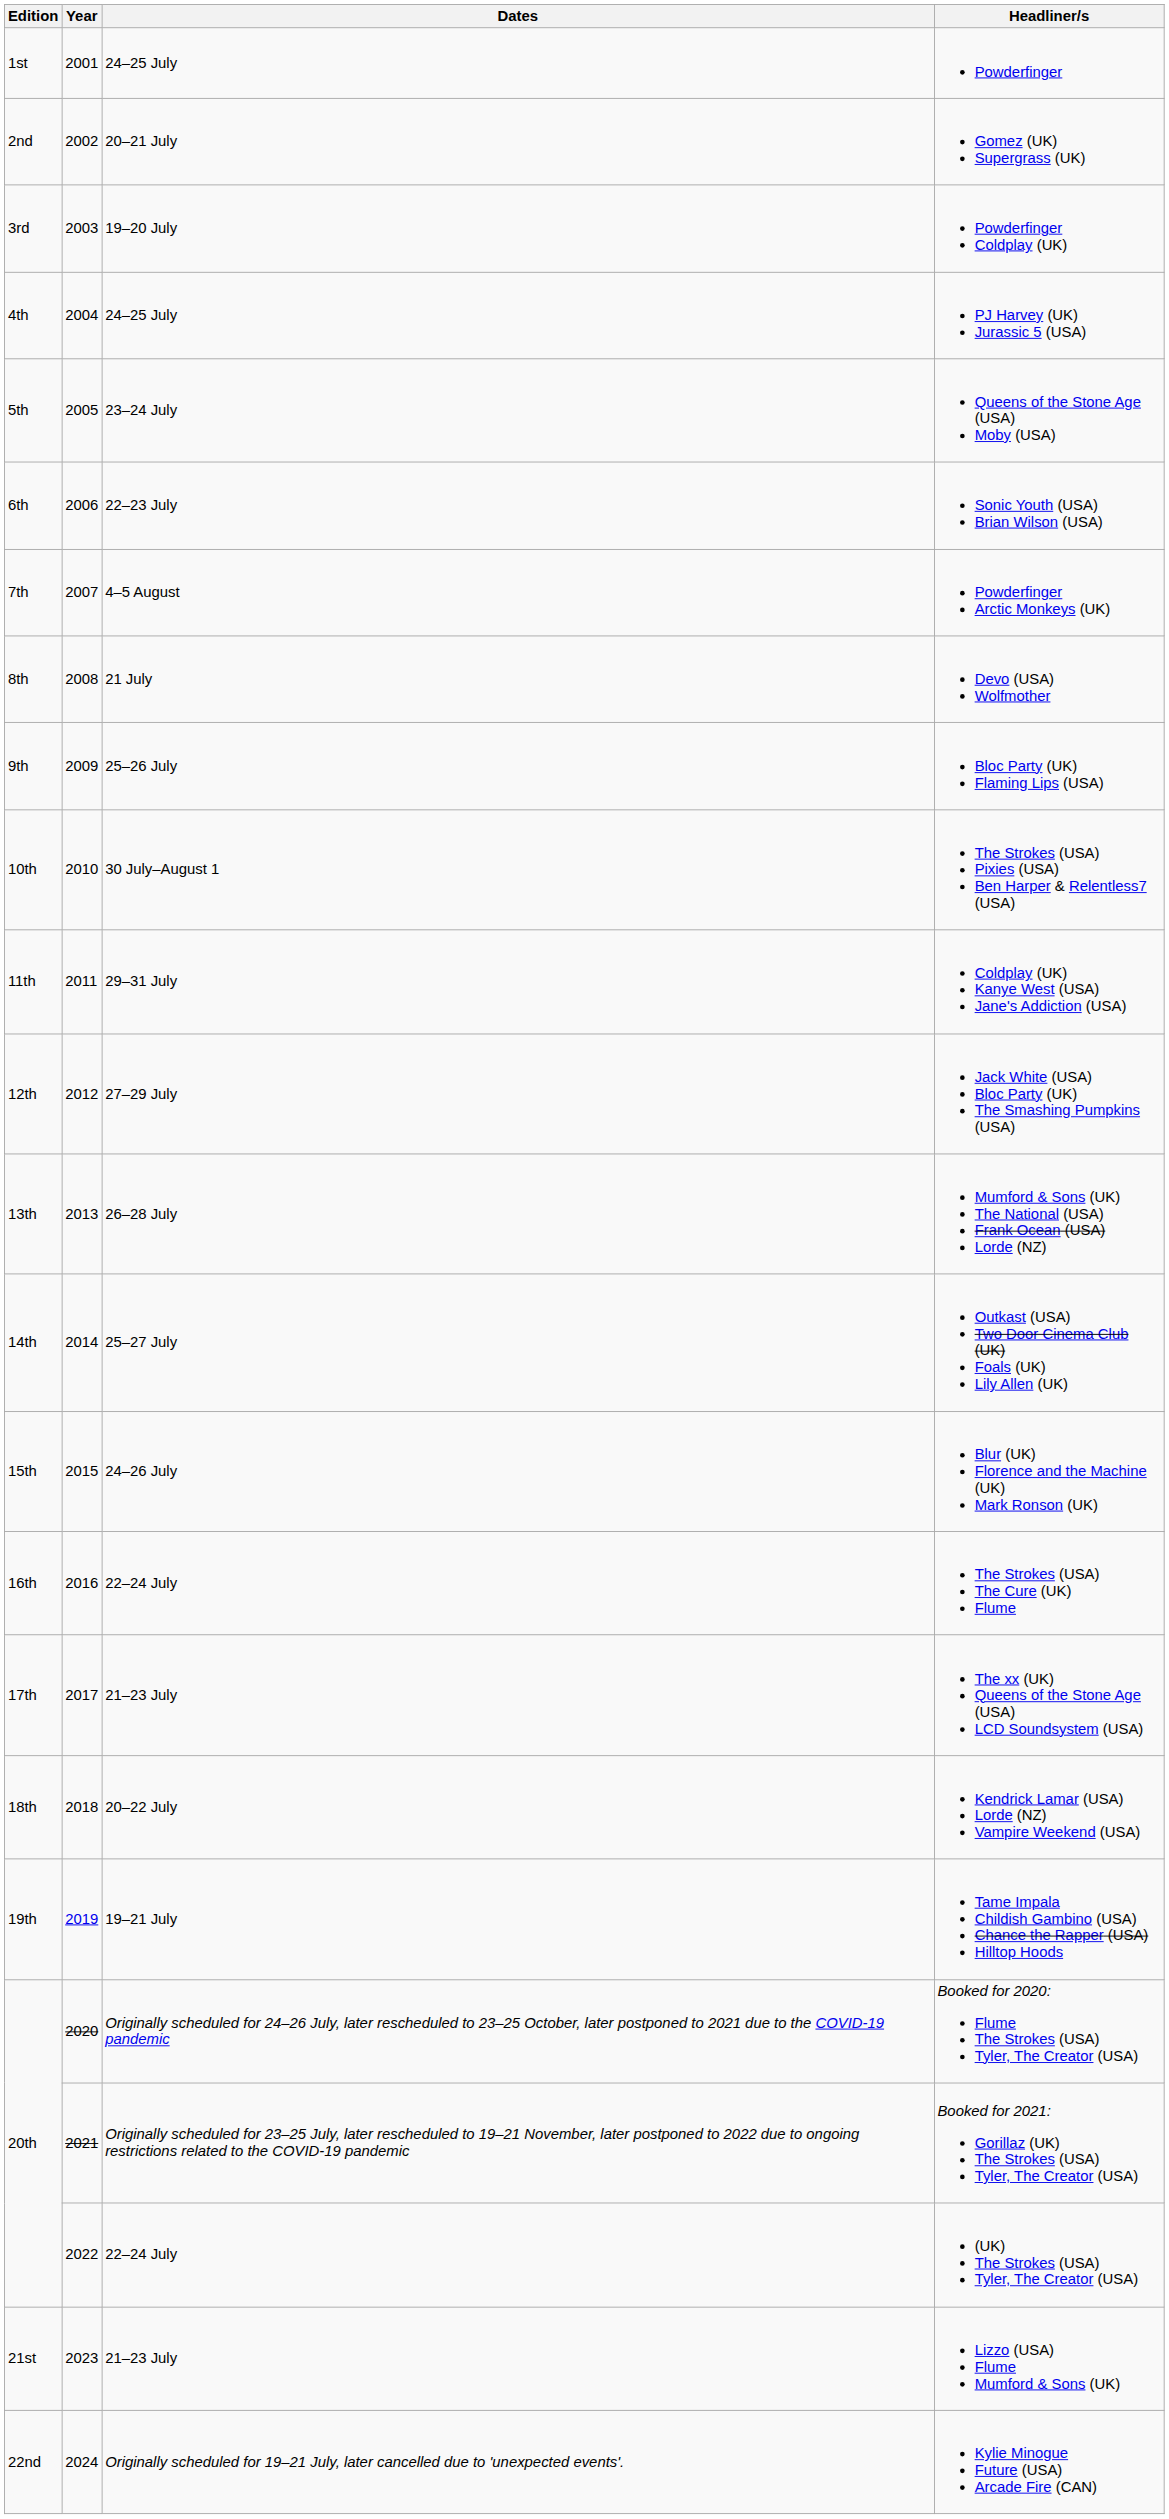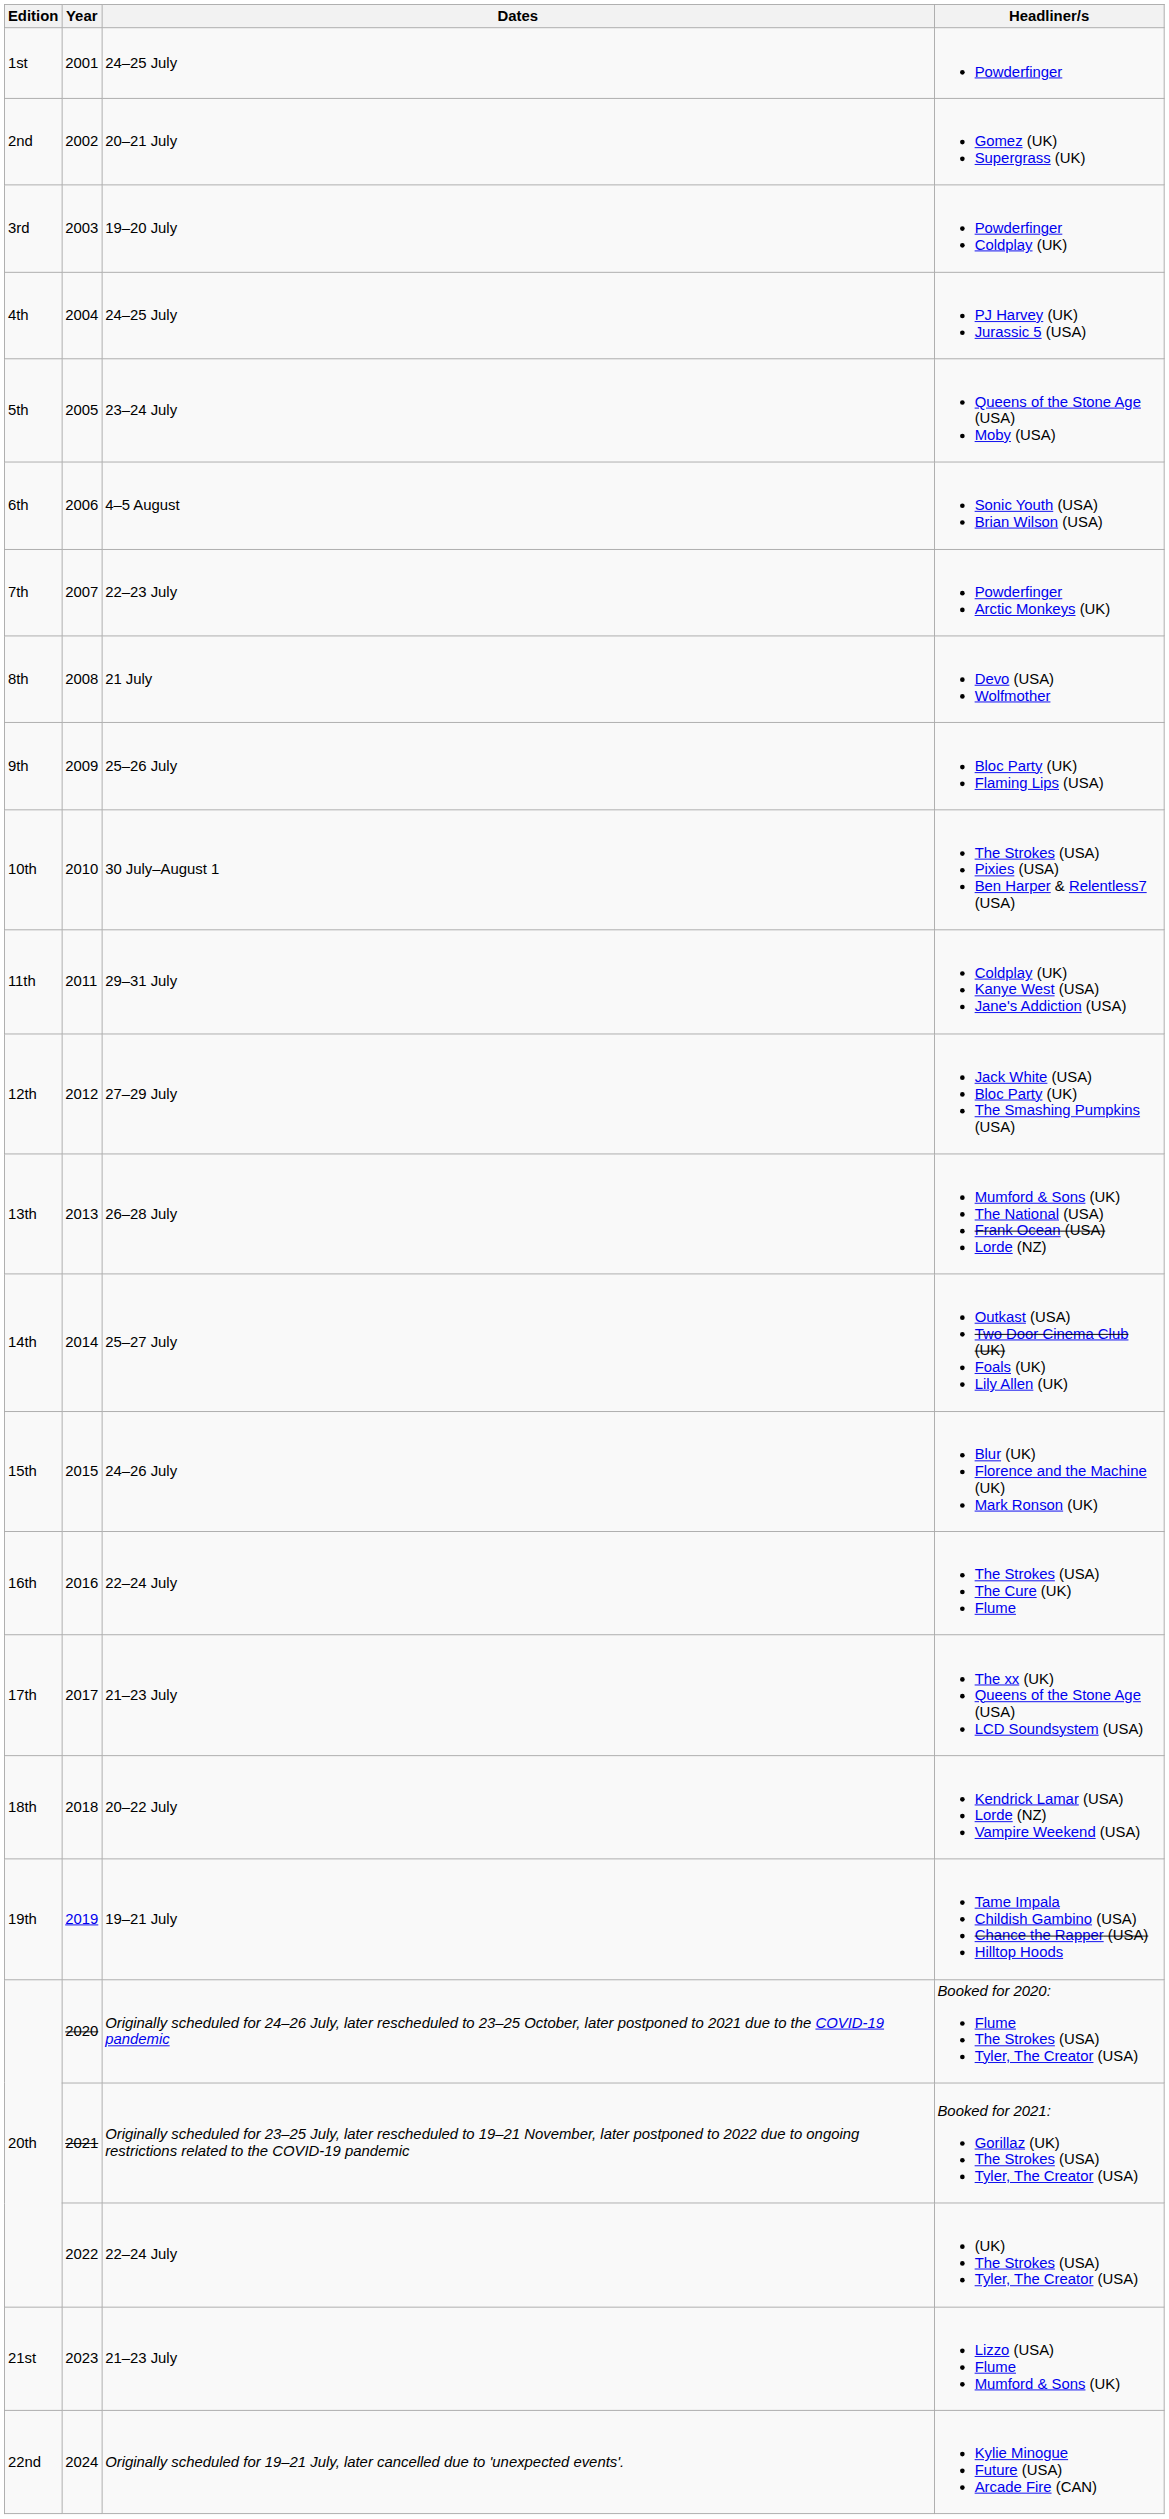 <table class="wikitable sortable">
 <tr>
 <th>Edition</th>
 <th>Year</th>
 <th>Dates</th>
 <th>Headliner/s</th>
 </tr>
 <tr>
 <td>1st</td>
 <td>2001</td>
 <td>24–25 July</td>
 <td><br><ul><li><a href='#'>Powderfinger</a></li></ul></td>
 </tr>
 <tr>
 <td>2nd</td>
 <td>2002</td>
 <td>20–21 July</td>
 <td><br><ul><li><a href='#'>Gomez</a> (UK)</li><li><a href='#'>Supergrass</a> (UK)</li></ul></td>
 </tr>
 <tr>
 <td>3rd</td>
 <td>2003</td>
 <td>19–20 July</td>
 <td><br><ul><li><a href='#'>Powderfinger</a></li><li><a href='#'>Coldplay</a> (UK)</li></ul></td>
 </tr>
 <tr>
 <td>4th</td>
 <td>2004</td>
 <td>24–25 July</td>
 <td><br><ul><li><a href='#'>PJ Harvey</a> (UK)</li><li><a href='#'>Jurassic 5</a> (USA)</li></ul></td>
 </tr>
 <tr>
 <td>5th</td>
 <td>2005</td>
 <td>23–24 July</td>
 <td><br><ul><li><a href='#'>Queens of the Stone Age</a> (USA)</li><li><a href='#'>Moby</a> (USA)</li></ul></td>
 </tr>
 <tr>
 <td>6th</td>
 <td>2006</td>
-<td>22–23 July</td>
+<td>4–5 August</td>
 <td><br><ul><li><a href='#'>Sonic Youth</a> (USA)</li><li><a href='#'>Brian Wilson</a> (USA)</li></ul></td>
 </tr>
 <tr>
 <td>7th</td>
 <td>2007</td>
-<td>4–5 August</td>
+<td>22–23 July</td>
 <td><br><ul><li><a href='#'>Powderfinger</a></li><li><a href='#'>Arctic Monkeys</a> (UK)</li></ul></td>
 </tr>
 <tr>
 <td>8th</td>
 <td>2008</td>
 <td>21 July</td>
 <td><br><ul><li><a href='#'>Devo</a> (USA)</li><li><a href='#'>Wolfmother</a></li></ul></td>
 </tr>
 <tr>
 <td>9th</td>
 <td>2009</td>
 <td>25–26 July</td>
 <td><br><ul><li><a href='#'>Bloc Party</a> (UK)</li><li><a href='#'>Flaming Lips</a> (USA)</li></ul></td>
 </tr>
 <tr>
 <td>10th</td>
 <td>2010</td>
 <td>30 July–August 1</td>
 <td><br><ul><li><a href='#'>The Strokes</a> (USA)</li><li><a href='#'>Pixies</a> (USA)</li><li><a href='#'>Ben Harper</a> & <a href='#'>Relentless7</a> (USA)</li></ul></td>
 </tr>
 <tr>
 <td>11th</td>
 <td>2011</td>
 <td>29–31 July</td>
 <td><br><ul><li><a href='#'>Coldplay</a> (UK)</li><li><a href='#'>Kanye West</a> (USA)</li><li><a href='#'>Jane's Addiction</a> (USA)</li></ul></td>
 </tr>
 <tr>
 <td>12th</td>
 <td>2012</td>
 <td>27–29 July</td>
 <td><br><ul><li><a href='#'>Jack White</a> (USA)</li><li><a href='#'>Bloc Party</a> (UK)</li><li><a href='#'>The Smashing Pumpkins</a> (USA)</li></ul></td>
 </tr>
 <tr>
 <td>13th</td>
 <td>2013</td>
 <td>26–28 July</td>
 <td><br><ul><li><a href='#'>Mumford & Sons</a> (UK)</li><li><a href='#'>The National</a> (USA)</li><li><s><a href='#'>Frank Ocean</a> (USA)</s></li><li><a href='#'>Lorde</a> (NZ)</li></ul></td>
 </tr>
 <tr>
 <td>14th</td>
 <td>2014</td>
 <td>25–27 July</td>
 <td><br><ul><li><a href='#'>Outkast</a> (USA)</li><li><s><a href='#'>Two Door Cinema Club</a> (UK)</s></li><li><a href='#'>Foals</a> (UK)</li><li><a href='#'>Lily Allen</a> (UK)</li></ul></td>
 </tr>
 <tr>
 <td>15th</td>
 <td>2015</td>
 <td>24–26 July</td>
 <td><br><ul><li><a href='#'>Blur</a> (UK)</li><li><a href='#'>Florence and the Machine</a> (UK)</li><li><a href='#'>Mark Ronson</a> (UK)</li></ul></td>
 </tr>
 <tr>
 <td>16th</td>
 <td>2016</td>
 <td>22–24 July</td>
 <td><br><ul><li><a href='#'>The Strokes</a> (USA)</li><li><a href='#'>The Cure</a> (UK)</li><li><a href='#'>Flume</a></li></ul></td>
 </tr>
 <tr>
 <td>17th</td>
 <td>2017</td>
 <td>21–23 July</td>
 <td><br><ul><li><a href='#'>The xx</a> (UK)</li><li><a href='#'>Queens of the Stone Age</a> (USA)</li><li><a href='#'>LCD Soundsystem</a> (USA)</li></ul></td>
 </tr>
 <tr>
 <td>18th</td>
 <td>2018</td>
 <td>20–22 July</td>
 <td><br><ul><li><a href='#'>Kendrick Lamar</a> (USA)</li><li><a href='#'>Lorde</a> (NZ)</li><li><a href='#'>Vampire Weekend</a> (USA)</li></ul></td>
 </tr>
 <tr>
 <td>19th</td>
 <td><a href='#'>2019</a></td>
 <td>19–21 July</td>
 <td><br><ul><li><a href='#'>Tame Impala</a></li><li><a href='#'>Childish Gambino</a> (USA)</li><li><s><a href='#'>Chance the Rapper</a> (USA)</s></li><li><a href='#'>Hilltop Hoods</a></li></ul></td>
 </tr>
 <tr>
 <td rowspan="3">20th</td>
 <td><s>2020</s></td>
 <td><em>Originally scheduled for 24–26 July, later rescheduled to 23–25 October, later postponed to 2021 due to the <a href='#'>COVID-19 pandemic</a></em></td>
 <td><em>Booked for 2020:</em><br><ul><li><a href='#'>Flume</a></li><li><a href='#'>The Strokes</a> (USA)</li><li><a href='#'>Tyler, The Creator</a> (USA)</li></ul></td>
 </tr>
 <tr>
 <td><s>2021</s></td>
 <td><em>Originally scheduled for 23–25 July, later rescheduled to 19–21 November, later postponed to 2022 due to ongoing restrictions related to the COVID-19 pandemic</em></td>
 <td><br><em>Booked for 2021:</em><ul><li><a href='#'>Gorillaz</a> (UK)</li><li><a href='#'>The Strokes</a> (USA)</li><li><a href='#'>Tyler, The Creator</a> (USA)</li></ul></td>
 </tr>
 <tr>
 <td>2022</td>
 <td>22–24 July</td>
 <td><br><ul><li> (UK)</li><li><a href='#'>The Strokes</a> (USA)</li><li><a href='#'>Tyler, The Creator</a> (USA)</li></ul></td>
 </tr>
 <tr>
 <td>21st</td>
 <td>2023</td>
 <td>21–23 July</td>
 <td><br><ul><li><a href='#'>Lizzo</a> (USA)</li><li><a href='#'>Flume</a></li><li><a href='#'>Mumford & Sons</a> (UK)</li></ul></td>
 </tr>
 <tr>
 <td>22nd</td>
 <td>2024</td>
 <td><em>Originally scheduled for 19–21 July, later cancelled due to 'unexpected events'.</em></td>
 <td><br><ul><li><a href='#'>Kylie Minogue</a></li><li><a href='#'>Future</a> (USA)</li><li><a href='#'>Arcade Fire</a> (CAN)</li></ul></td>
 </tr>
 </table>
